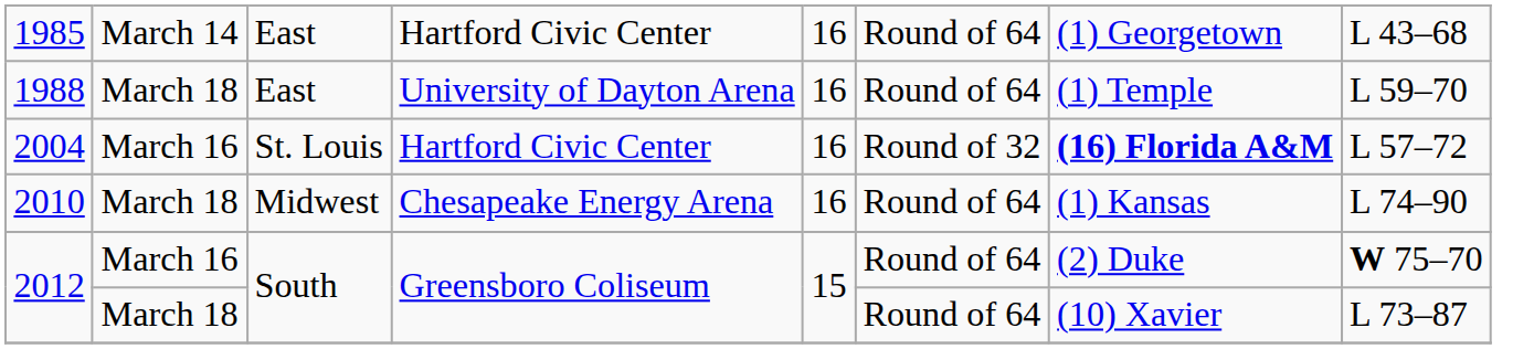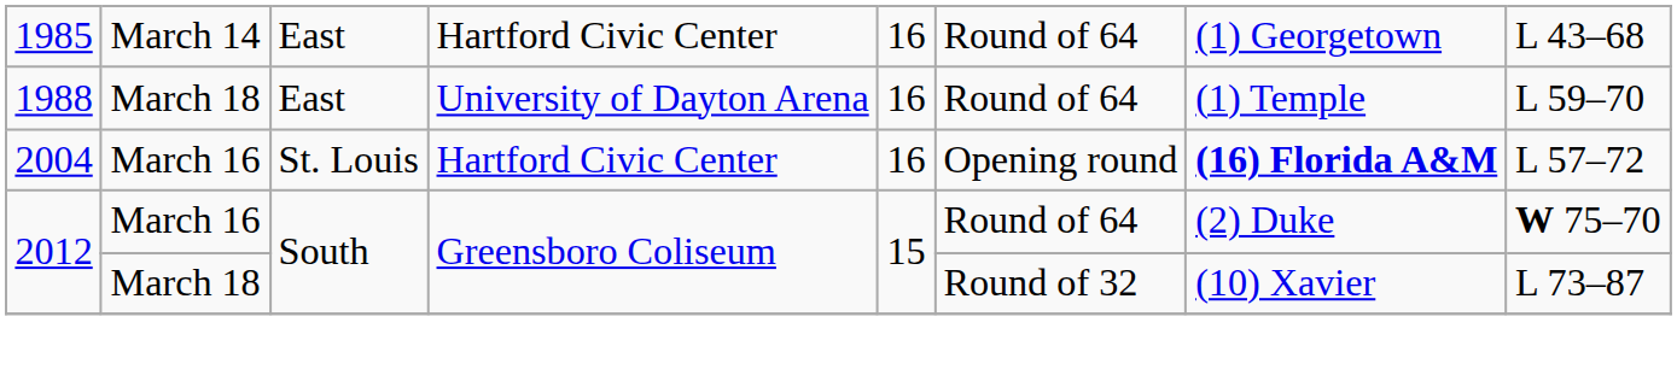 <table class="wikitable">
 <tr>
 <td align=center><a href='#'>1985</a></td>
 <td>March 14</td>
 <td>East</td>
 <td>Hartford Civic Center</td>
 <td align=center>16</td>
 <td>Round of 64</td>
 <td><a href='#'>(1) Georgetown</a></td>
 <td>L 43–68</td>
 </tr>
 <tr>
 <td align=center><a href='#'>1988</a></td>
 <td>March 18</td>
 <td>East</td>
 <td><a href='#'>University of Dayton Arena</a></td>
 <td align=center>16</td>
 <td>Round of 64</td>
 <td><a href='#'>(1) Temple</a></td>
 <td>L 59–70</td>
 </tr>
 <tr>
 <td align=center><a href='#'>2004</a></td>
 <td>March 16</td>
 <td>St. Louis</td>
 <td><a href='#'>Hartford Civic Center</a></td>
 <td align=center>16</td>
-<td>Round of 32</td>
+<td>Opening round</td>
 <td><strong><a href='#'>(16) Florida A&M</a></strong></td>
 <td>L 57–72</td>
-</tr>
-<tr>
-<td align=center><a href='#'>2010</a></td>
-<td>March 18</td>
-<td>Midwest</td>
-<td><a href='#'>Chesapeake Energy Arena</a></td>
-<td align=center>16</td>
-<td>Round of 64</td>
-<td><a href='#'>(1) Kansas</a></td>
-<td>L 74–90</td>
 </tr>
 <tr>
 <td rowspan="2" align=center><a href='#'>2012</a></td>
 <td>March 16</td>
 <td rowspan="2">South</td>
 <td rowspan="2"><a href='#'>Greensboro Coliseum</a></td>
 <td rowspan="2" align=center>15</td>
 <td>Round of 64</td>
 <td><a href='#'>(2) Duke</a></td>
 <td><strong>W</strong> 75–70</td>
 </tr>
 <tr>
 <td>March 18</td>
-<td>Round of 64</td>
+<td>Round of 32</td>
 <td><a href='#'>(10) Xavier</a></td>
 <td>L 73–87</td>
 </tr>
 <tr>
 </tr>
 </table>
